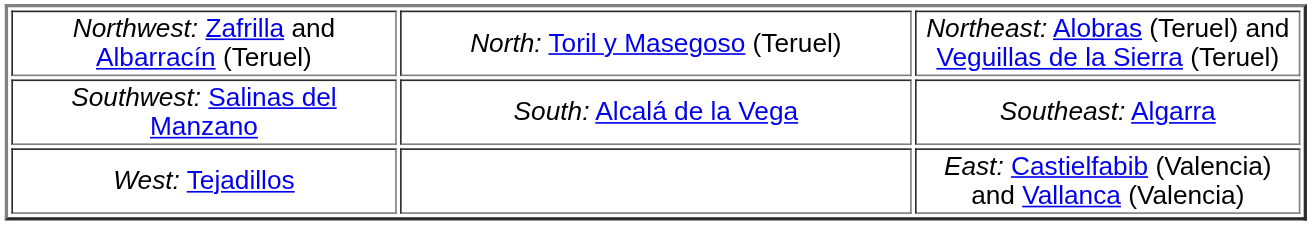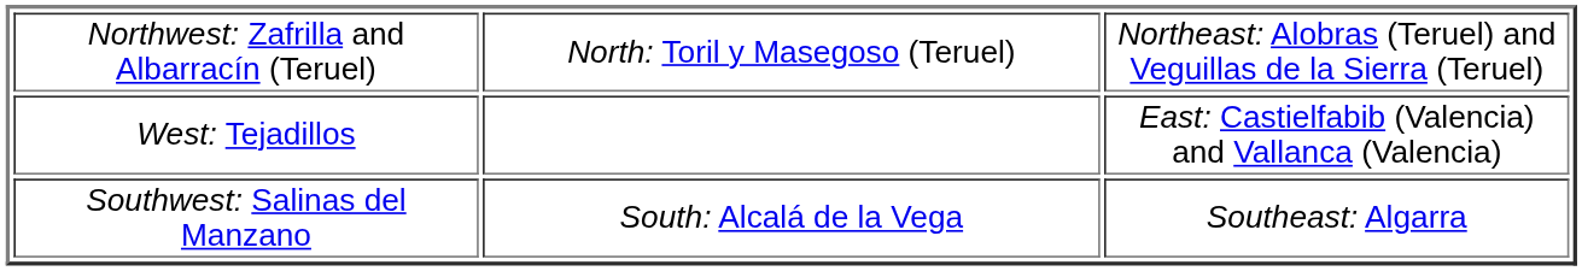 <table align="center" border="2" width="40%">
 <tr>
 <td align="center" width="30%"><em>Northwest:</em> <a href='#'>Zafrilla</a> and <a href='#'>Albarracín</a> (Teruel)</td>
 <td align="center" width="40%"><em>North:</em> <a href='#'>Toril y Masegoso</a> (Teruel)</td>
 <td align="center" width="30%"><em>Northeast:</em> <a href='#'>Alobras</a> (Teruel) and <a href='#'>Veguillas de la Sierra</a> (Teruel)</td>
 </tr>
 <tr>
+<td align="center" width="30%"><em>West:</em> <a href='#'>Tejadillos</a></td>
+<td align="center" width="40%"></td>
+<td align="center" width="30%"><em>East:</em> <a href='#'>Castielfabib</a> (Valencia) and <a href='#'>Vallanca</a> (Valencia)</td>
+</tr>
+<tr>
 <td align="center" width="30%"><em>Southwest:</em> <a href='#'>Salinas del Manzano</a></td>
 <td align="center" width="40%"><em>South:</em> <a href='#'>Alcalá de la Vega</a></td>
 <td align="center" width="10%"><em>Southeast:</em> <a href='#'>Algarra</a></td>
 </tr>
-<tr>
-<td align="center" width="30%"><em>West:</em> <a href='#'>Tejadillos</a></td>
-<td align="center" width="40%"></td>
-<td align="center" width="30%"><em>East:</em> <a href='#'>Castielfabib</a> (Valencia) and <a href='#'>Vallanca</a> (Valencia)</td>
-</tr>
 </table>
